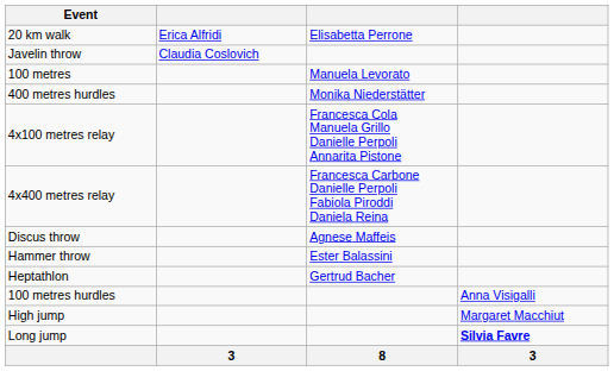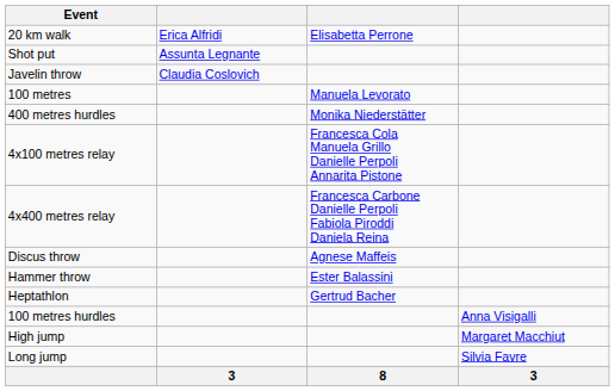 <table class="wikitable" width=55% style="font-size:90%; text-align:left;">
 <tr>
 <th width=25%>Event</th>
 <th width=25%></th>
 <th width=25%></th>
 <th width=25%></th>
 </tr>
 <tr>
 <td>20 km walk</td>
 <td><a href='#'>Erica Alfridi</a></td>
 <td><a href='#'>Elisabetta Perrone</a></td>
+<td></td>
+</tr>
+<tr>
+<td>Shot put</td>
+<td><a href='#'>Assunta Legnante</a></td>
+<td></td>
 <td></td>
 </tr>
 <tr>
 <td>Javelin throw</td>
 <td><a href='#'>Claudia Coslovich</a></td>
 <td></td>
 <td></td>
 </tr>
 <tr>
 <td>100 metres</td>
 <td></td>
 <td><a href='#'>Manuela Levorato</a></td>
 <td></td>
 </tr>
 <tr>
 <td>400 metres hurdles</td>
 <td></td>
 <td><a href='#'>Monika Niederstätter</a></td>
 <td></td>
 </tr>
 <tr>
 <td>4x100 metres relay</td>
 <td></td>
 <td><a href='#'>Francesca Cola</a><br><a href='#'>Manuela Grillo</a><br><a href='#'>Danielle Perpoli</a><br><a href='#'>Annarita Pistone</a></td>
 <td></td>
 </tr>
 <tr>
 <td>4x400 metres relay</td>
 <td></td>
 <td><a href='#'>Francesca Carbone</a><br><a href='#'>Danielle Perpoli</a><br><a href='#'>Fabiola Piroddi</a><br><a href='#'>Daniela Reina</a></td>
 <td></td>
 </tr>
 <tr>
 <td>Discus throw</td>
 <td></td>
 <td><a href='#'>Agnese Maffeis</a></td>
 <td></td>
 </tr>
 <tr>
 <td>Hammer throw</td>
 <td></td>
 <td><a href='#'>Ester Balassini</a></td>
 <td></td>
 </tr>
 <tr>
 <td>Heptathlon</td>
 <td></td>
 <td><a href='#'>Gertrud Bacher</a></td>
 <td></td>
 </tr>
 <tr>
 <td>100 metres hurdles</td>
 <td></td>
 <td></td>
 <td><a href='#'>Anna Visigalli</a></td>
 </tr>
 <tr>
 <td>High jump</td>
 <td></td>
 <td></td>
 <td><a href='#'>Margaret Macchiut</a></td>
 </tr>
 <tr>
 <td>Long jump</td>
 <td></td>
 <td></td>
-<td><strong><a href='#'>Silvia Favre</a></strong></td>
+<td><a href='#'>Silvia Favre</a></td>
 </tr>
 <tr>
 <th></th>
 <th>3</th>
 <th>8</th>
 <th>3</th>
 </tr>
 </table>
